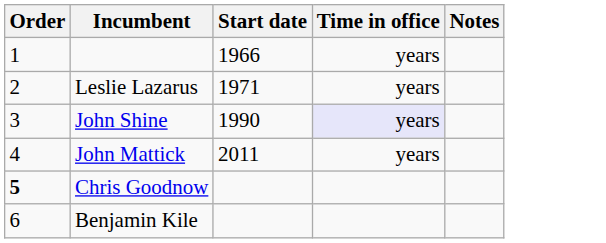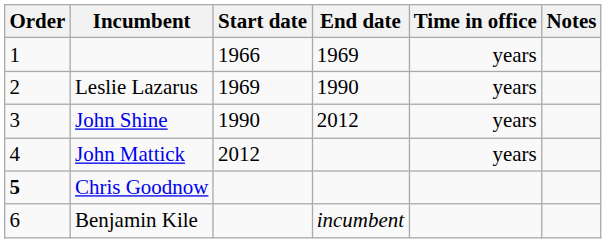 <table class="wikitable sortable">
 <tr>
 <th>Order</th>
 <th>Incumbent</th>
 <th>Start date</th>
+<th>End date</th>
 <th>Time in office</th>
 <th>Notes</th>
 </tr>
 <tr>
 <td>1</td>
 <td></td>
 <td>1966</td>
+<td>1969</td>
 <td align=right> years</td>
 <td></td>
 </tr>
 <tr>
 <td>2</td>
 <td>Leslie Lazarus</td>
-<td>1971</td>
+<td>1969</td>
+<td>1990</td>
 <td align=right> years</td>
 <td></td>
 </tr>
 <tr>
 <td>3</td>
 <td><a href='#'>John Shine</a></td>
 <td>1990</td>
-<td align=right style="background: lavender;"> years</td>
+<td>2012</td>
+<td align=right> years</td>
 <td></td>
 </tr>
 <tr>
 <td>4</td>
 <td><a href='#'>John Mattick</a></td>
-<td>2011</td>
+<td>2012</td>
+<td></td>
 <td align=right> years</td>
 <td></td>
 </tr>
 <tr>
 <td><strong>5</strong></td>
 <td><a href='#'>Chris Goodnow</a></td>
+<td></td>
 <td></td>
 <td align=right></td>
 <td></td>
 </tr>
 <tr>
 <td>6</td>
 <td>Benjamin Kile</td>
 <td></td>
+<td><em>incumbent</em></td>
 <td align=right></td>
 <td></td>
 </tr>
 </table>
